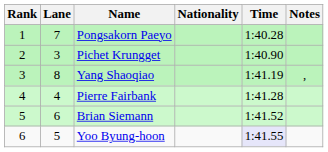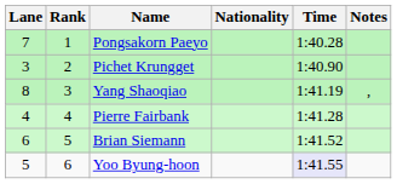 <table class="wikitable sortable" style="text-align:center">
 <tr>
+<th>Lane</th>
 <th>Rank</th>
-<th>Lane</th>
 <th>Name</th>
 <th>Nationality</th>
 <th>Time</th>
 <th>Notes</th>
 </tr>
 <tr bgcolor=bbf3bb>
+<td>7</td>
 <td>1</td>
-<td>7</td>
 <td align="left"><a href='#'>Pongsakorn Paeyo</a></td>
 <td align="left"></td>
 <td>1:40.28</td>
 <td></td>
 </tr>
 <tr bgcolor=bbf3bb>
+<td>3</td>
 <td>2</td>
-<td>3</td>
 <td align="left"><a href='#'>Pichet Krungget</a></td>
 <td align="left"></td>
 <td>1:40.90</td>
 <td></td>
 </tr>
 <tr bgcolor=bbf3bb>
+<td>8</td>
 <td>3</td>
-<td>8</td>
 <td align="left"><a href='#'>Yang Shaoqiao</a></td>
 <td align="left"></td>
 <td>1:41.19</td>
 <td>, </td>
 </tr>
 <tr bgcolor=ccf9cc>
 <td>4</td>
 <td>4</td>
 <td align="left"><a href='#'>Pierre Fairbank</a></td>
 <td align="left"></td>
 <td>1:41.28</td>
 <td></td>
 </tr>
 <tr bgcolor=ccf9cc>
+<td>6</td>
 <td>5</td>
-<td>6</td>
 <td align="left"><a href='#'>Brian Siemann</a></td>
 <td align="left"></td>
 <td>1:41.52</td>
 <td></td>
 </tr>
 <tr>
+<td>5</td>
 <td>6</td>
-<td>5</td>
 <td align="left"><a href='#'>Yoo Byung-hoon</a></td>
 <td align="left"></td>
 <td style="background: lavender;">1:41.55</td>
 <td></td>
 </tr>
 </table>
